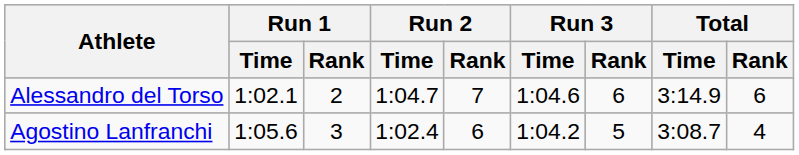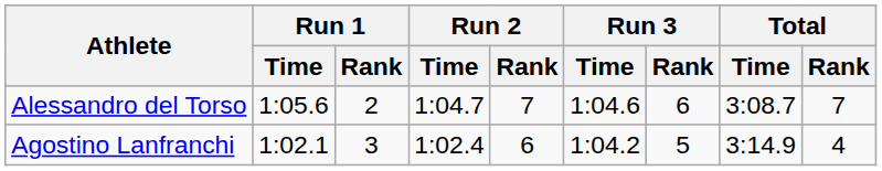 <table class="wikitable" border="1" style="font-size:90%">
 <tr>
 <th rowspan="2">Athlete</th>
 <th colspan="2">Run 1</th>
 <th colspan="2">Run 2</th>
 <th colspan="2">Run 3</th>
 <th colspan="2">Total</th>
 </tr>
 <tr>
 <th>Time</th>
 <th>Rank</th>
 <th>Time</th>
 <th>Rank</th>
 <th>Time</th>
 <th>Rank</th>
 <th>Time</th>
 <th>Rank</th>
 </tr>
 <tr>
 <td><a href='#'>Alessandro del Torso</a></td>
-<td align="center">1:02.1</td>
+<td align="center">1:05.6</td>
 <td align="center">2</td>
 <td align="center">1:04.7</td>
 <td align="center">7</td>
 <td align="center">1:04.6</td>
 <td align="center">6</td>
-<td align="center">3:14.9</td>
-<td align="center">6</td>
+<td align="center">3:08.7</td>
+<td align="center">7</td>
 </tr>
 <tr>
 <td><a href='#'>Agostino Lanfranchi</a></td>
-<td align="center">1:05.6</td>
+<td align="center">1:02.1</td>
 <td align="center">3</td>
 <td align="center">1:02.4</td>
 <td align="center">6</td>
 <td align="center">1:04.2</td>
 <td align="center">5</td>
-<td align="center">3:08.7</td>
+<td align="center">3:14.9</td>
 <td align="center">4</td>
 </tr>
 </table>
